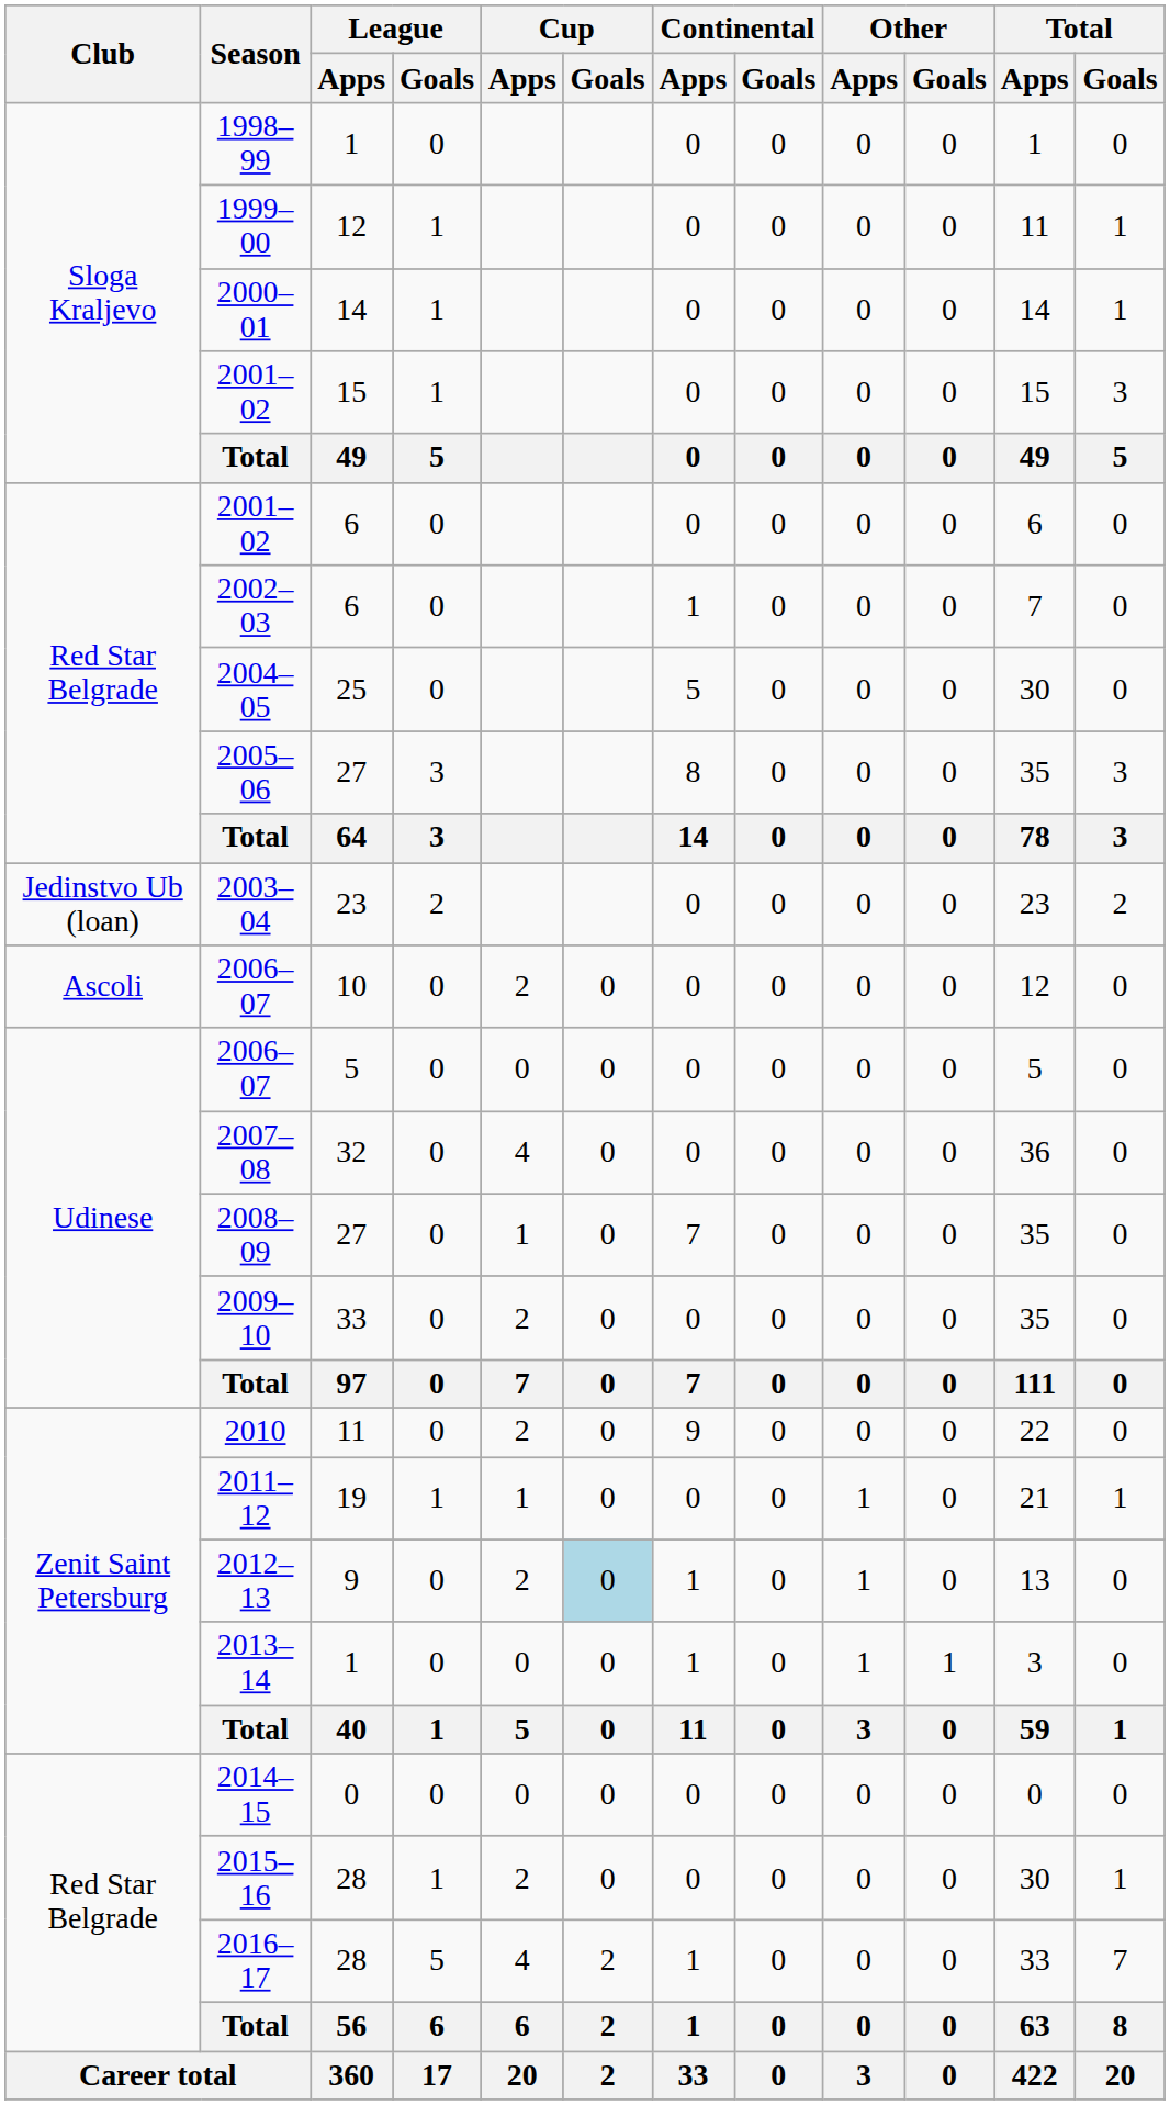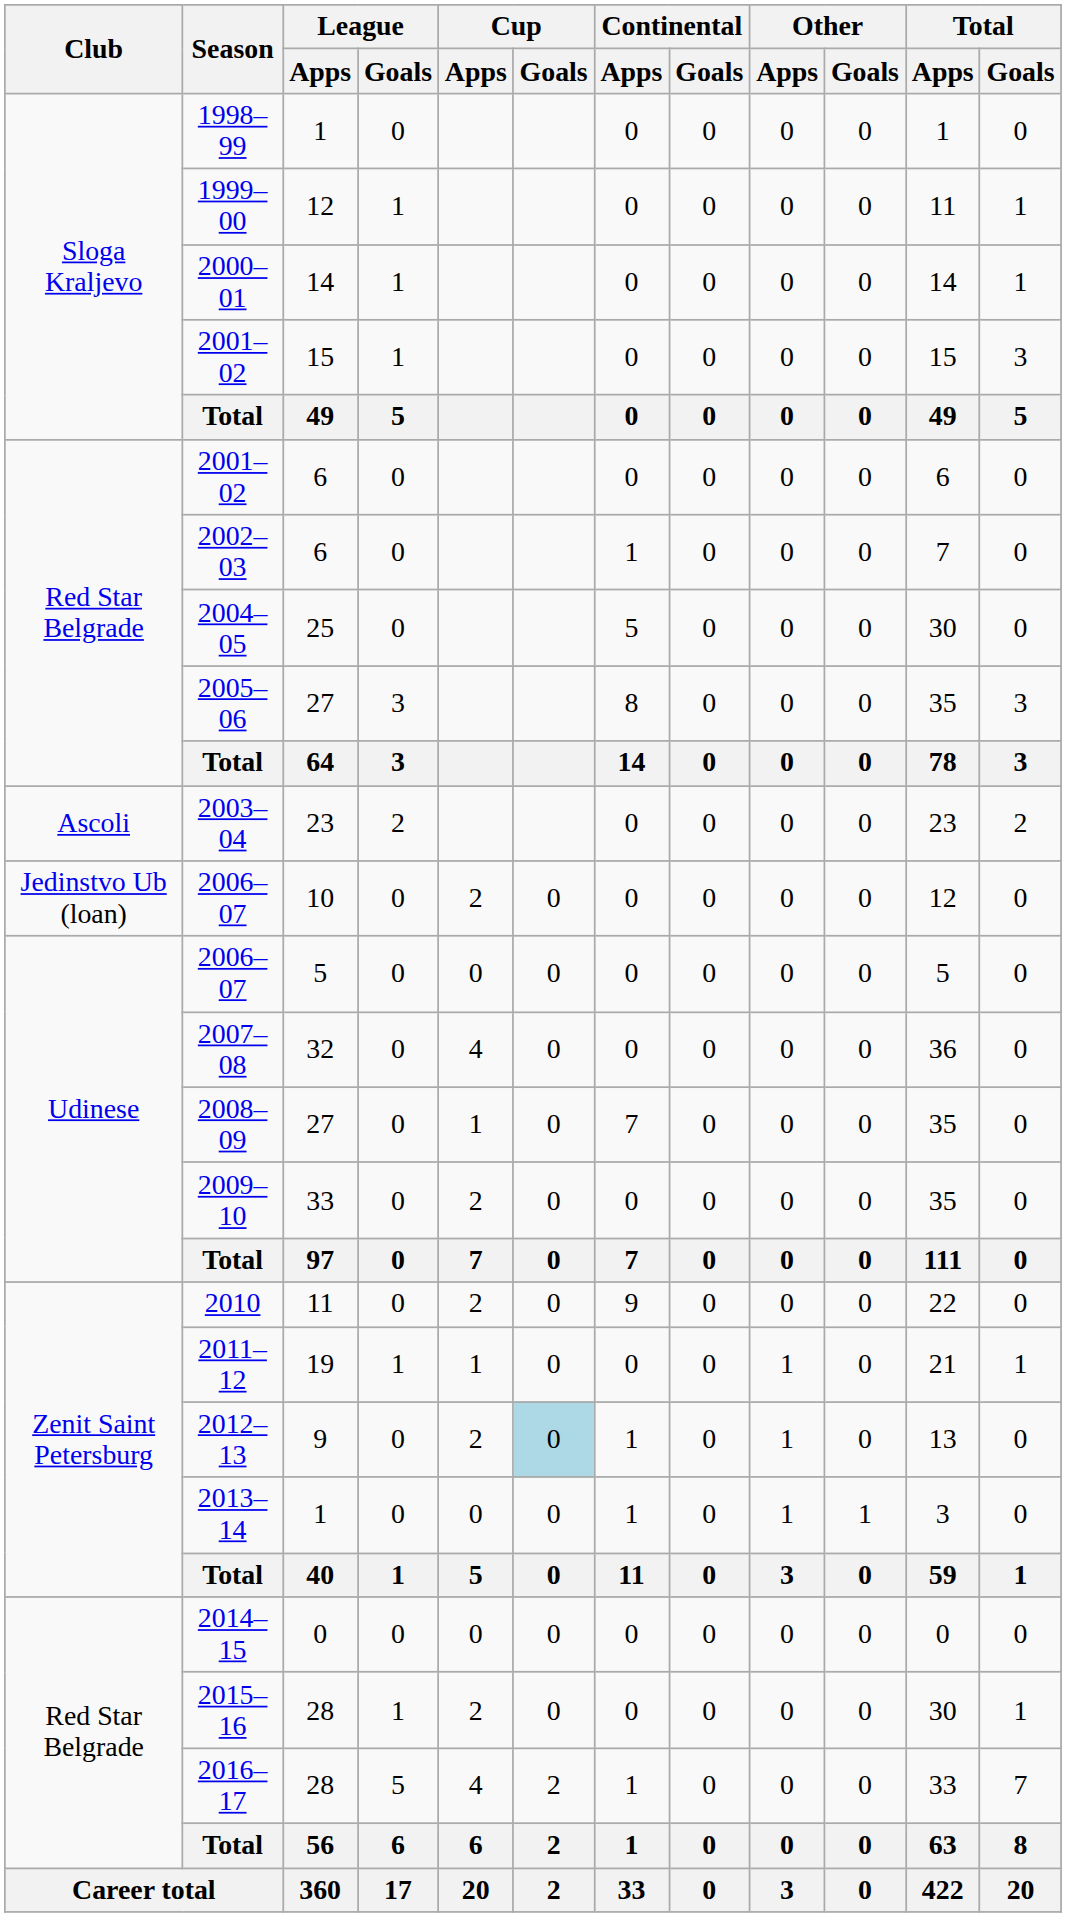 <table class="wikitable" style="text-align:center">
 <tr>
 <th rowspan="2">Club</th>
 <th rowspan="2">Season</th>
 <th colspan="2">League</th>
 <th colspan="2">Cup</th>
 <th colspan="2">Continental</th>
 <th colspan="2">Other</th>
 <th colspan="2">Total</th>
 </tr>
 <tr>
 <th>Apps</th>
 <th>Goals</th>
 <th>Apps</th>
 <th>Goals</th>
 <th>Apps</th>
 <th>Goals</th>
 <th>Apps</th>
 <th>Goals</th>
 <th>Apps</th>
 <th>Goals</th>
 </tr>
 <tr>
 <td rowspan="5"><a href='#'>Sloga Kraljevo</a></td>
 <td><a href='#'>1998–99</a></td>
 <td>1</td>
 <td>0</td>
 <td></td>
 <td></td>
 <td>0</td>
 <td>0</td>
 <td>0</td>
 <td>0</td>
 <td>1</td>
 <td>0</td>
 </tr>
 <tr>
 <td><a href='#'>1999–00</a></td>
 <td>12</td>
 <td>1</td>
 <td></td>
 <td></td>
 <td>0</td>
 <td>0</td>
 <td>0</td>
 <td>0</td>
 <td>11</td>
 <td>1</td>
 </tr>
 <tr>
 <td><a href='#'>2000–01</a></td>
 <td>14</td>
 <td>1</td>
 <td></td>
 <td></td>
 <td>0</td>
 <td>0</td>
 <td>0</td>
 <td>0</td>
 <td>14</td>
 <td>1</td>
 </tr>
 <tr>
 <td><a href='#'>2001–02</a></td>
 <td>15</td>
 <td>1</td>
 <td></td>
 <td></td>
 <td>0</td>
 <td>0</td>
 <td>0</td>
 <td>0</td>
 <td>15</td>
 <td>3</td>
 </tr>
 <tr>
 <th>Total</th>
 <th>49</th>
 <th>5</th>
 <th></th>
 <th></th>
 <th>0</th>
 <th>0</th>
 <th>0</th>
 <th>0</th>
 <th>49</th>
 <th>5</th>
 </tr>
 <tr>
 <td rowspan="5"><a href='#'>Red Star Belgrade</a></td>
 <td><a href='#'>2001–02</a></td>
 <td>6</td>
 <td>0</td>
 <td></td>
 <td></td>
 <td>0</td>
 <td>0</td>
 <td>0</td>
 <td>0</td>
 <td>6</td>
 <td>0</td>
 </tr>
 <tr>
 <td><a href='#'>2002–03</a></td>
 <td>6</td>
 <td>0</td>
 <td></td>
 <td></td>
 <td>1</td>
 <td>0</td>
 <td>0</td>
 <td>0</td>
 <td>7</td>
 <td>0</td>
 </tr>
 <tr>
 <td><a href='#'>2004–05</a></td>
 <td>25</td>
 <td>0</td>
 <td></td>
 <td></td>
 <td>5</td>
 <td>0</td>
 <td>0</td>
 <td>0</td>
 <td>30</td>
 <td>0</td>
 </tr>
 <tr>
 <td><a href='#'>2005–06</a></td>
 <td>27</td>
 <td>3</td>
 <td></td>
 <td></td>
 <td>8</td>
 <td>0</td>
 <td>0</td>
 <td>0</td>
 <td>35</td>
 <td>3</td>
 </tr>
 <tr>
 <th>Total</th>
 <th>64</th>
 <th>3</th>
 <th></th>
 <th></th>
 <th>14</th>
 <th>0</th>
 <th>0</th>
 <th>0</th>
 <th>78</th>
 <th>3</th>
 </tr>
 <tr>
-<td><a href='#'>Jedinstvo Ub</a> (loan)</td>
+<td><a href='#'>Ascoli</a></td>
 <td><a href='#'>2003–04</a></td>
 <td>23</td>
 <td>2</td>
 <td></td>
 <td></td>
 <td>0</td>
 <td>0</td>
 <td>0</td>
 <td>0</td>
 <td>23</td>
 <td>2</td>
 </tr>
 <tr>
-<td><a href='#'>Ascoli</a></td>
+<td><a href='#'>Jedinstvo Ub</a> (loan)</td>
 <td><a href='#'>2006–07</a></td>
 <td>10</td>
 <td>0</td>
 <td>2</td>
 <td>0</td>
 <td>0</td>
 <td>0</td>
 <td>0</td>
 <td>0</td>
 <td>12</td>
 <td>0</td>
 </tr>
 <tr>
 <td rowspan="5"><a href='#'>Udinese</a></td>
 <td><a href='#'>2006–07</a></td>
 <td>5</td>
 <td>0</td>
 <td>0</td>
 <td>0</td>
 <td>0</td>
 <td>0</td>
 <td>0</td>
 <td>0</td>
 <td>5</td>
 <td>0</td>
 </tr>
 <tr>
 <td><a href='#'>2007–08</a></td>
 <td>32</td>
 <td>0</td>
 <td>4</td>
 <td>0</td>
 <td>0</td>
 <td>0</td>
 <td>0</td>
 <td>0</td>
 <td>36</td>
 <td>0</td>
 </tr>
 <tr>
 <td><a href='#'>2008–09</a></td>
 <td>27</td>
 <td>0</td>
 <td>1</td>
 <td>0</td>
 <td>7</td>
 <td>0</td>
 <td>0</td>
 <td>0</td>
 <td>35</td>
 <td>0</td>
 </tr>
 <tr>
 <td><a href='#'>2009–10</a></td>
 <td>33</td>
 <td>0</td>
 <td>2</td>
 <td>0</td>
 <td>0</td>
 <td>0</td>
 <td>0</td>
 <td>0</td>
 <td>35</td>
 <td>0</td>
 </tr>
 <tr>
 <th>Total</th>
 <th>97</th>
 <th>0</th>
 <th>7</th>
 <th>0</th>
 <th>7</th>
 <th>0</th>
 <th>0</th>
 <th>0</th>
 <th>111</th>
 <th>0</th>
 </tr>
 <tr>
 <td rowspan="5"><a href='#'>Zenit Saint Petersburg</a></td>
 <td><a href='#'>2010</a></td>
 <td>11</td>
 <td>0</td>
 <td>2</td>
 <td>0</td>
 <td>9</td>
 <td>0</td>
 <td>0</td>
 <td>0</td>
 <td>22</td>
 <td>0</td>
 </tr>
 <tr>
 <td><a href='#'>2011–12</a></td>
 <td>19</td>
 <td>1</td>
 <td>1</td>
 <td>0</td>
 <td>0</td>
 <td>0</td>
 <td>1</td>
 <td>0</td>
 <td>21</td>
 <td>1</td>
 </tr>
 <tr>
 <td><a href='#'>2012–13</a></td>
 <td>9</td>
 <td>0</td>
 <td>2</td>
 <td style="background: lightblue;">0</td>
 <td>1</td>
 <td>0</td>
 <td>1</td>
 <td>0</td>
 <td>13</td>
 <td>0</td>
 </tr>
 <tr>
 <td><a href='#'>2013–14</a></td>
 <td>1</td>
 <td>0</td>
 <td>0</td>
 <td>0</td>
 <td>1</td>
 <td>0</td>
 <td>1</td>
 <td>1</td>
 <td>3</td>
 <td>0</td>
 </tr>
 <tr>
 <th>Total</th>
 <th>40</th>
 <th>1</th>
 <th>5</th>
 <th>0</th>
 <th>11</th>
 <th>0</th>
 <th>3</th>
 <th>0</th>
 <th>59</th>
 <th>1</th>
 </tr>
 <tr>
 <td rowspan="4">Red Star Belgrade</td>
 <td><a href='#'>2014–15</a></td>
 <td>0</td>
 <td>0</td>
 <td>0</td>
 <td>0</td>
 <td>0</td>
 <td>0</td>
 <td>0</td>
 <td>0</td>
 <td>0</td>
 <td>0</td>
 </tr>
 <tr>
 <td><a href='#'>2015–16</a></td>
 <td>28</td>
 <td>1</td>
 <td>2</td>
 <td>0</td>
 <td>0</td>
 <td>0</td>
 <td>0</td>
 <td>0</td>
 <td>30</td>
 <td>1</td>
 </tr>
 <tr>
 <td><a href='#'>2016–17</a></td>
 <td>28</td>
 <td>5</td>
 <td>4</td>
 <td>2</td>
 <td>1</td>
 <td>0</td>
 <td>0</td>
 <td>0</td>
 <td>33</td>
 <td>7</td>
 </tr>
 <tr>
 <th>Total</th>
 <th>56</th>
 <th>6</th>
 <th>6</th>
 <th>2</th>
 <th>1</th>
 <th>0</th>
 <th>0</th>
 <th>0</th>
 <th>63</th>
 <th>8</th>
 </tr>
 <tr>
 <th colspan="2">Career total</th>
 <th>360</th>
 <th>17</th>
 <th>20</th>
 <th>2</th>
 <th>33</th>
 <th>0</th>
 <th>3</th>
 <th>0</th>
 <th>422</th>
 <th>20</th>
 </tr>
 </table>
